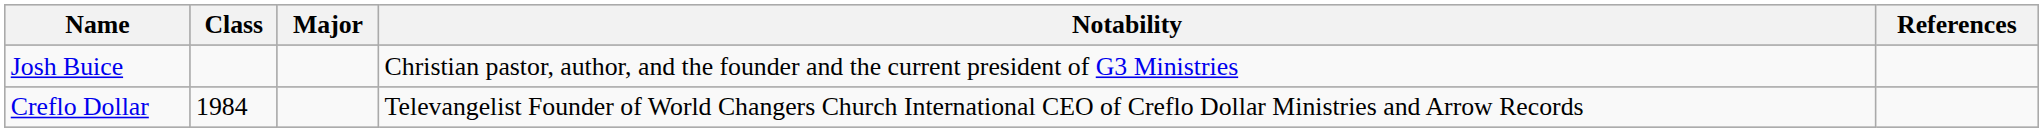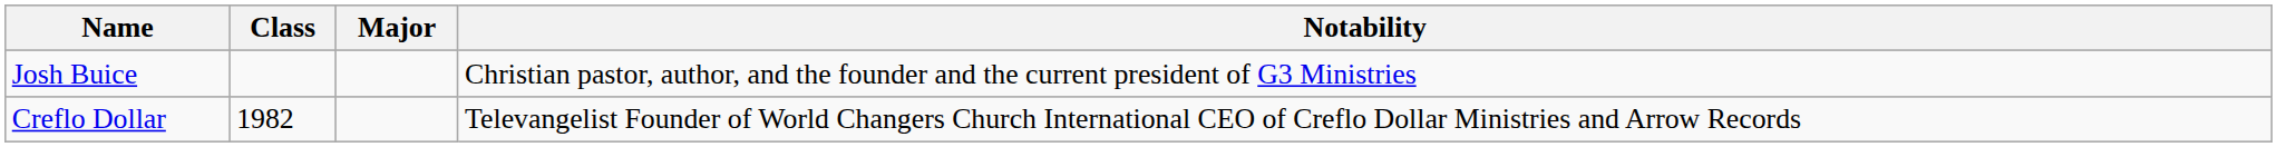 <table class="wikitable" style="width:100%;">
 <tr>
 <th>Name</th>
 <th>Class</th>
 <th>Major</th>
 <th>Notability</th>
-<th>References</th>
 </tr>
 <tr>
 <td><a href='#'>Josh Buice</a></td>
 <td></td>
 <td></td>
 <td>Christian pastor, author, and the founder and the current president of <a href='#'>G3 Ministries</a></td>
-<td></td>
 </tr>
 <tr>
 <td><a href='#'>Creflo Dollar</a></td>
-<td>1984</td>
+<td>1982</td>
 <td></td>
 <td>Televangelist Founder of World Changers Church International CEO of Creflo Dollar Ministries and Arrow Records</td>
-<td></td>
 </tr>
 </table>
